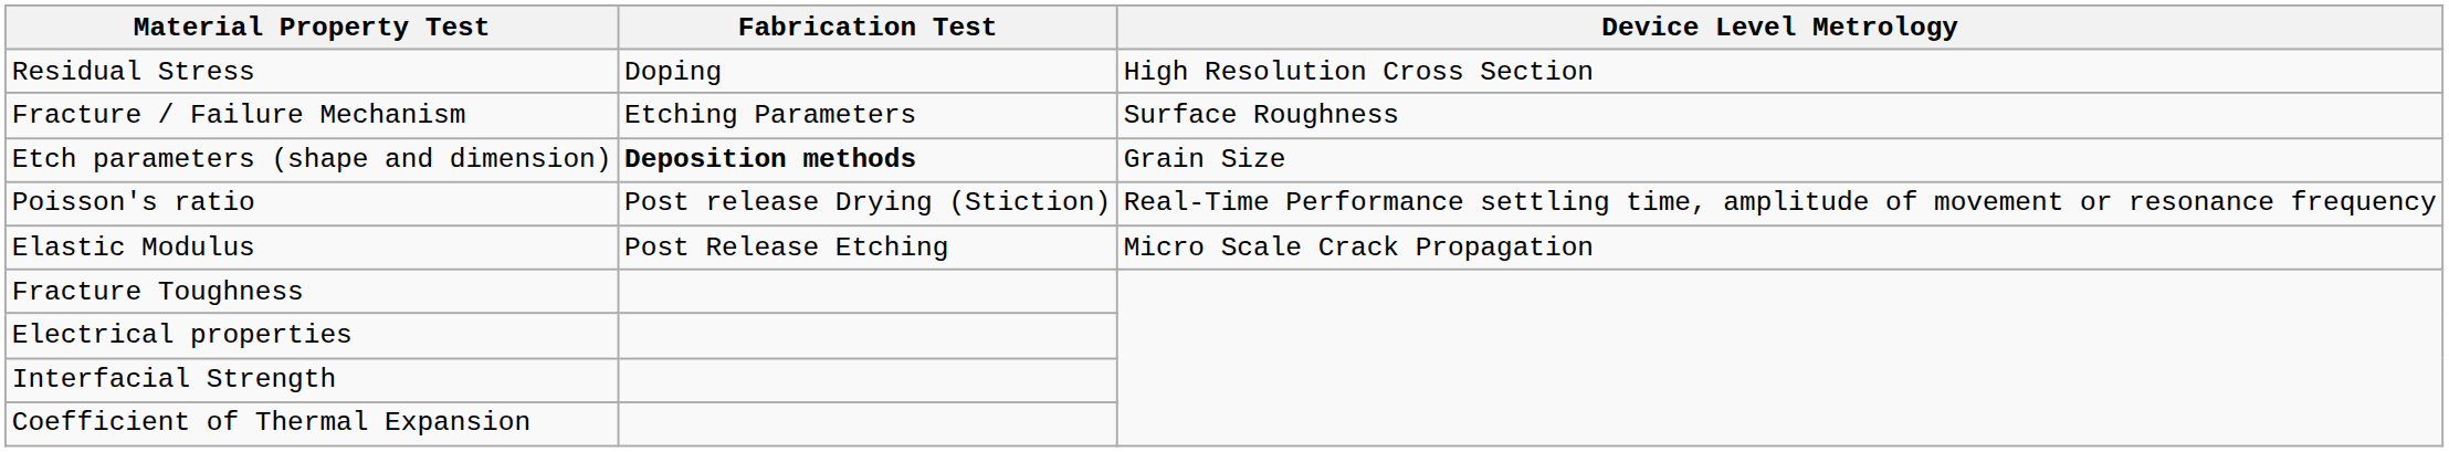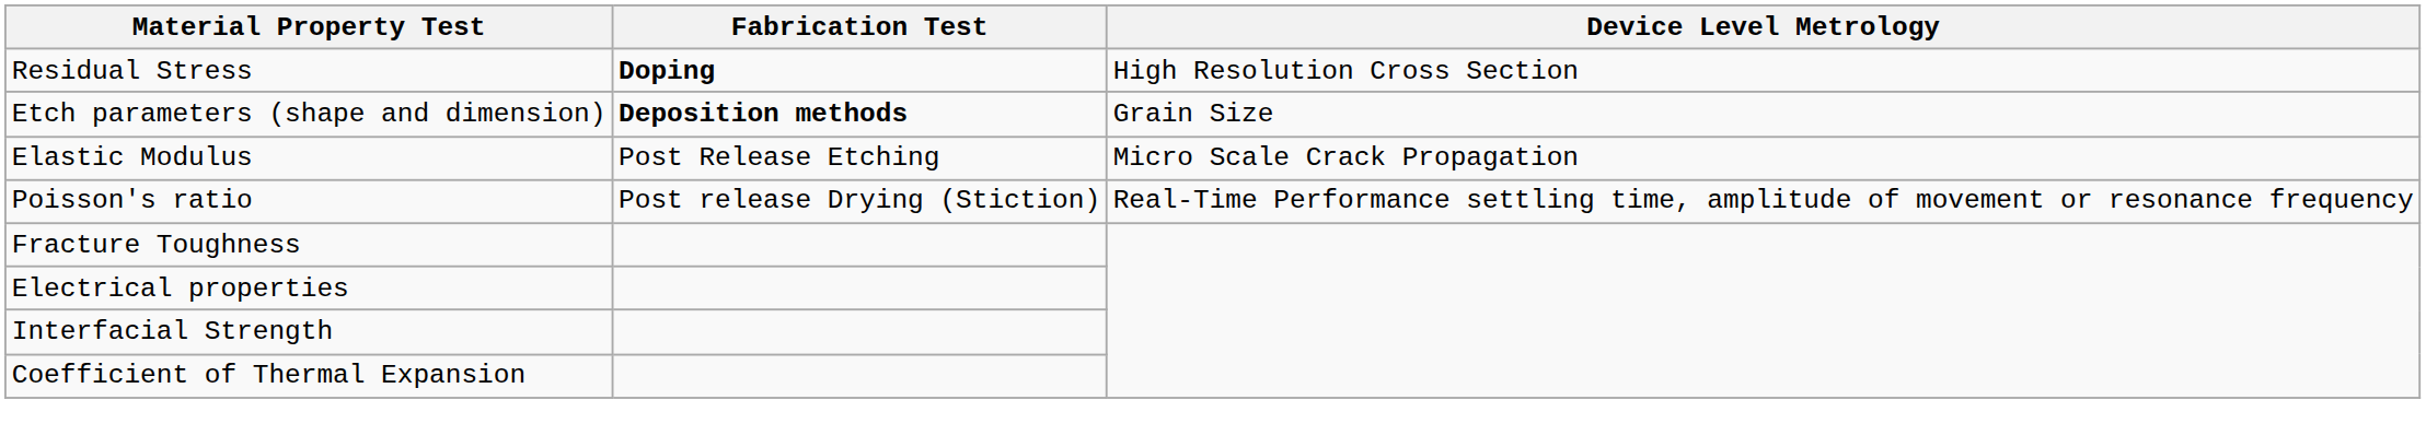 <table class="wikitable">
 <tr>
 <th>Material Property Test</th>
 <th>Fabrication Test</th>
 <th>Device Level Metrology</th>
 </tr>
 <tr>
 <td>Residual Stress</td>
-<td>Doping</td>
+<td><strong>Doping</strong></td>
 <td>High Resolution Cross Section</td>
-</tr>
-<tr>
-<td>Fracture / Failure Mechanism</td>
-<td>Etching Parameters</td>
-<td>Surface Roughness</td>
 </tr>
 <tr>
 <td>Etch parameters (shape and dimension)</td>
 <td><strong>Deposition methods</strong></td>
 <td>Grain Size</td>
 </tr>
 <tr>
+<td>Elastic Modulus</td>
+<td>Post Release Etching</td>
+<td>Micro Scale Crack Propagation</td>
+</tr>
+<tr>
 <td>Poisson's ratio</td>
 <td>Post release Drying (Stiction)</td>
 <td>Real-Time Performance settling time, amplitude of movement or resonance frequency</td>
-</tr>
-<tr>
-<td>Elastic Modulus</td>
-<td>Post Release Etching</td>
-<td>Micro Scale Crack Propagation</td>
 </tr>
 <tr>
 <td>Fracture Toughness</td>
 <td></td>
 </tr>
 <tr>
 <td>Electrical properties</td>
 <td></td>
 </tr>
 <tr>
 <td>Interfacial Strength</td>
 <td></td>
 </tr>
 <tr>
 <td>Coefficient of Thermal Expansion</td>
 <td></td>
 </tr>
 </table>
